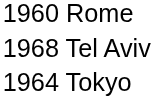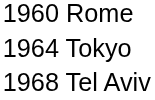 <table>
 <tr>
 <td>1960 Rome <br></td>
+<td></td>
+<td></td>
+<td></td>
+</tr>
+<tr>
+<td>1964 Tokyo <br></td>
 <td></td>
 <td></td>
 <td></td>
 </tr>
 <tr>
 <td>1968 Tel Aviv <br></td>
 <td></td>
 <td></td>
 <td></td>
 </tr>
-<tr>
-<td>1964 Tokyo <br></td>
-<td></td>
-<td></td>
-<td></td>
-</tr>
 </table>
